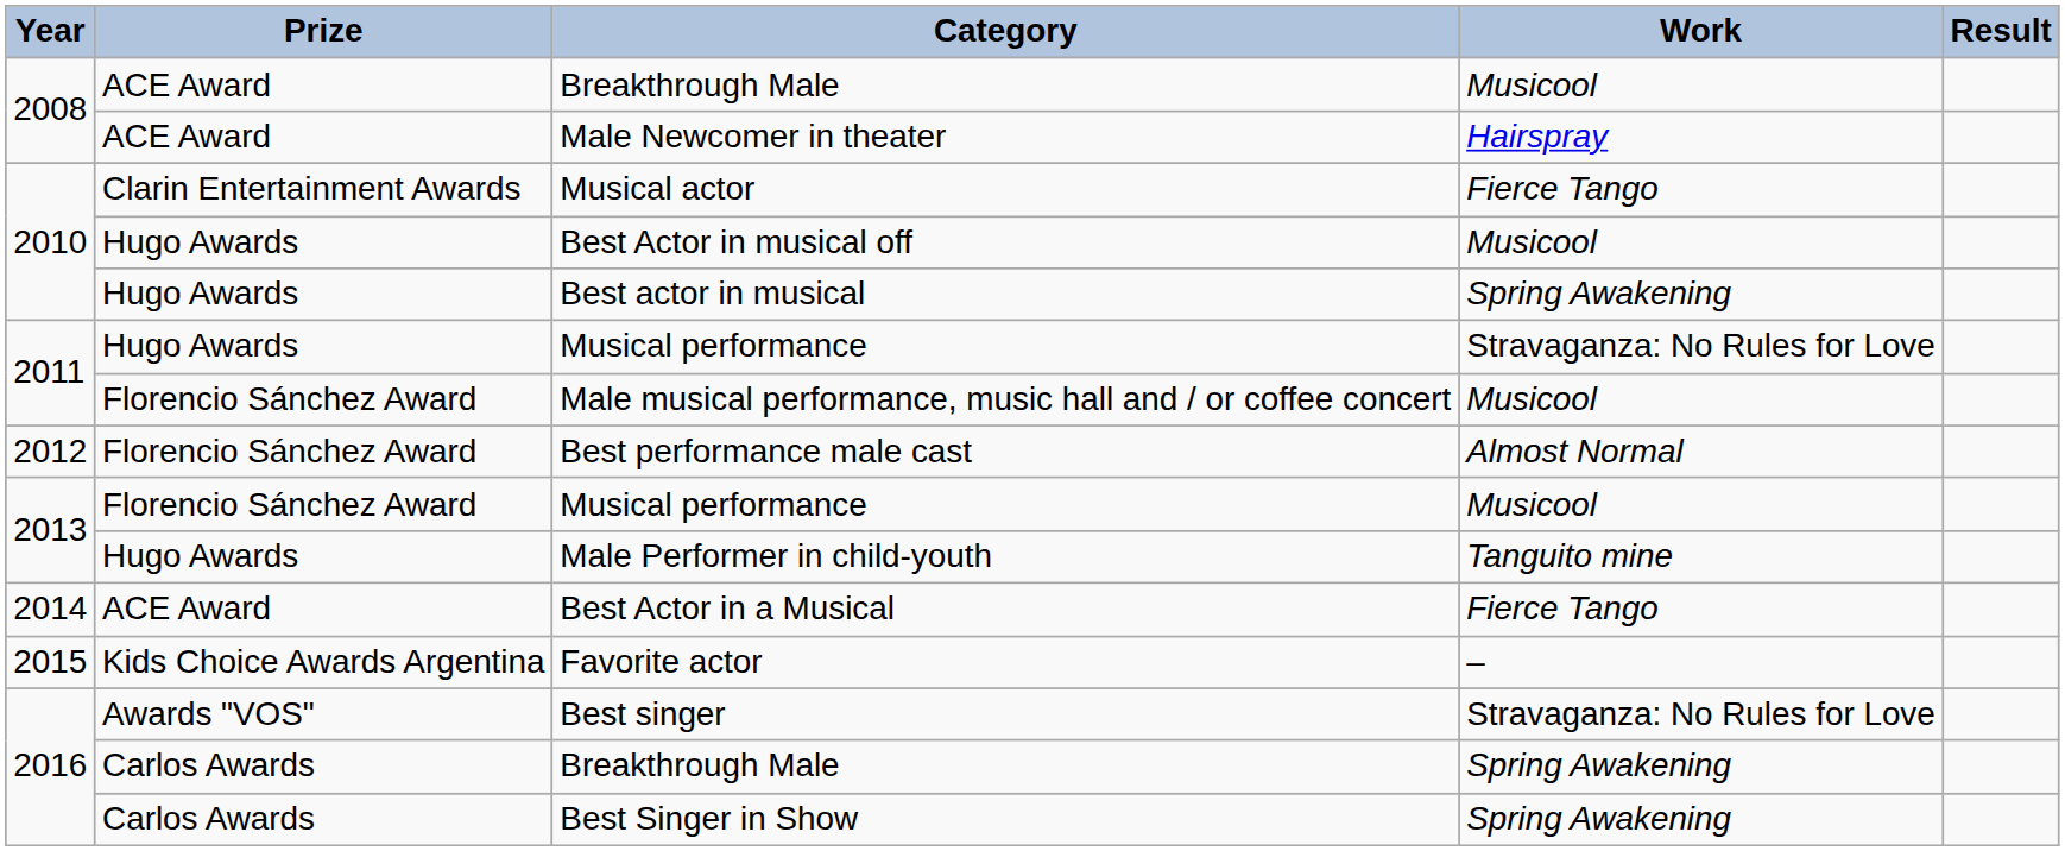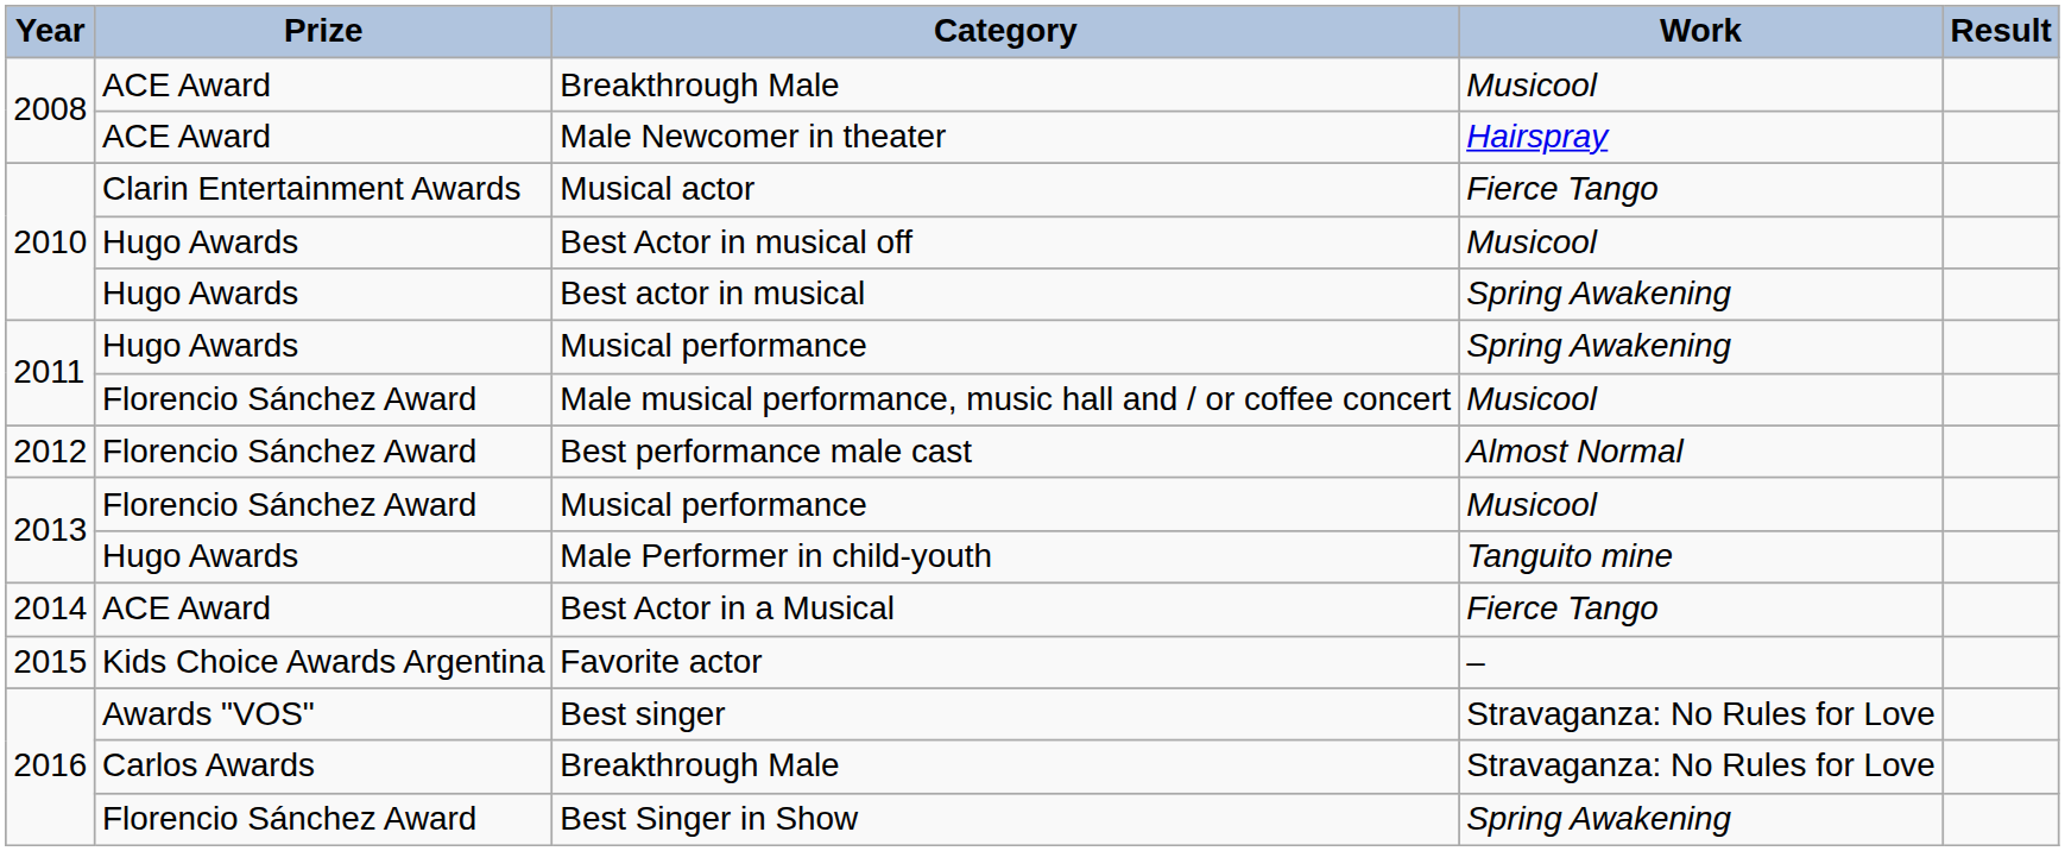 <table class="wikitable" style="font-size: 100%;">
 <tr>
 <th style="background-color: #B0C4DE;">Year</th>
 <th style="background-color: #B0C4DE;">Prize</th>
 <th style="background-color: #B0C4DE;">Category</th>
 <th style="background-color: #B0C4DE;">Work</th>
 <th style="background-color: #B0C4DE;">Result</th>
 </tr>
 <tr>
 <td rowspan=2>2008</td>
 <td>ACE Award</td>
 <td>Breakthrough Male</td>
 <td><em>Musicool</em></td>
 <td></td>
 </tr>
 <tr>
 <td>ACE Award</td>
 <td>Male Newcomer in theater</td>
 <td><em> <a href='#'>Hairspray</a></em></td>
 <td></td>
 </tr>
 <tr>
 <td rowspan=3>2010</td>
 <td>Clarin Entertainment Awards</td>
 <td>Musical actor</td>
 <td><em>Fierce Tango</em></td>
 <td></td>
 </tr>
 <tr>
 <td>Hugo Awards</td>
 <td>Best Actor in musical off</td>
 <td><em>Musicool</em></td>
 <td></td>
 </tr>
 <tr>
 <td>Hugo Awards</td>
 <td>Best actor in musical</td>
 <td><em>Spring Awakening</em></td>
 <td></td>
 </tr>
 <tr>
 <td rowspan=2>2011</td>
 <td>Hugo Awards</td>
 <td>Musical performance</td>
-<td>Stravaganza: No Rules for Love</td>
+<td><em>Spring Awakening</em></td>
 <td></td>
 </tr>
 <tr>
 <td>Florencio Sánchez Award</td>
 <td>Male musical performance, music hall and / or coffee concert</td>
 <td><em>Musicool</em></td>
 <td></td>
 </tr>
 <tr>
 <td>2012</td>
 <td>Florencio Sánchez Award</td>
 <td>Best performance male cast</td>
 <td><em>Almost Normal</em></td>
 <td></td>
 </tr>
 <tr>
 <td rowspan=2>2013</td>
 <td>Florencio Sánchez Award</td>
 <td>Musical performance</td>
 <td><em>Musicool</em></td>
 <td></td>
 </tr>
 <tr>
 <td>Hugo Awards</td>
 <td>Male Performer in child-youth</td>
 <td><em>Tanguito mine</em></td>
 <td></td>
 </tr>
 <tr>
 <td>2014</td>
 <td>ACE Award</td>
 <td>Best Actor in a Musical</td>
 <td><em>Fierce Tango</em></td>
 <td></td>
 </tr>
 <tr>
 <td>2015</td>
 <td>Kids Choice Awards Argentina</td>
 <td>Favorite actor</td>
 <td>–</td>
 <td></td>
 </tr>
 <tr>
 <td rowspan=3>2016</td>
 <td>Awards "VOS"</td>
 <td>Best singer</td>
 <td>Stravaganza: No Rules for Love</td>
 <td></td>
 </tr>
 <tr>
 <td>Carlos Awards</td>
 <td>Breakthrough Male</td>
-<td><em>Spring Awakening</em></td>
+<td>Stravaganza: No Rules for Love</td>
 <td></td>
 </tr>
 <tr>
-<td>Carlos Awards</td>
+<td>Florencio Sánchez Award</td>
 <td>Best Singer in Show</td>
 <td><em>Spring Awakening</em></td>
 <td></td>
 </tr>
 </table>
